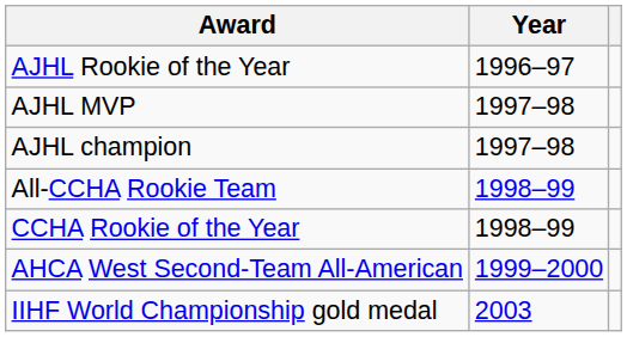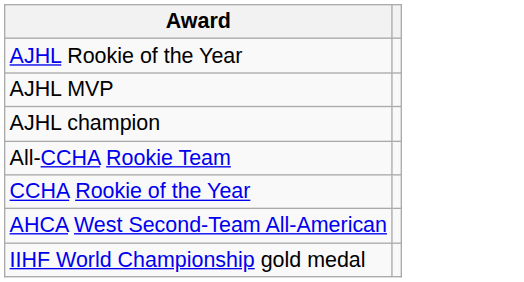 <table class="wikitable">
 <tr>
 <th>Award</th>
-<th>Year</th>
 <th></th>
 </tr>
 <tr>
 <td><a href='#'>AJHL</a> Rookie of the Year</td>
-<td>1996–97</td>
 <td></td>
 </tr>
 <tr>
 <td>AJHL MVP</td>
-<td>1997–98</td>
 <td></td>
 </tr>
 <tr>
 <td>AJHL champion</td>
-<td>1997–98</td>
 <td></td>
 </tr>
 <tr>
 <td>All-<a href='#'>CCHA</a> <a href='#'>Rookie Team</a></td>
-<td><a href='#'>1998–99</a></td>
 <td></td>
 </tr>
 <tr>
 <td><a href='#'>CCHA</a> <a href='#'>Rookie of the Year</a></td>
-<td>1998–99</td>
 <td></td>
 </tr>
 <tr>
 <td><a href='#'>AHCA</a> <a href='#'>West Second-Team All-American</a></td>
-<td><a href='#'>1999–2000</a></td>
 <td></td>
 </tr>
 <tr>
 <td><a href='#'>IIHF World Championship</a> gold medal</td>
-<td><a href='#'>2003</a></td>
 <td></td>
 </tr>
 </table>
